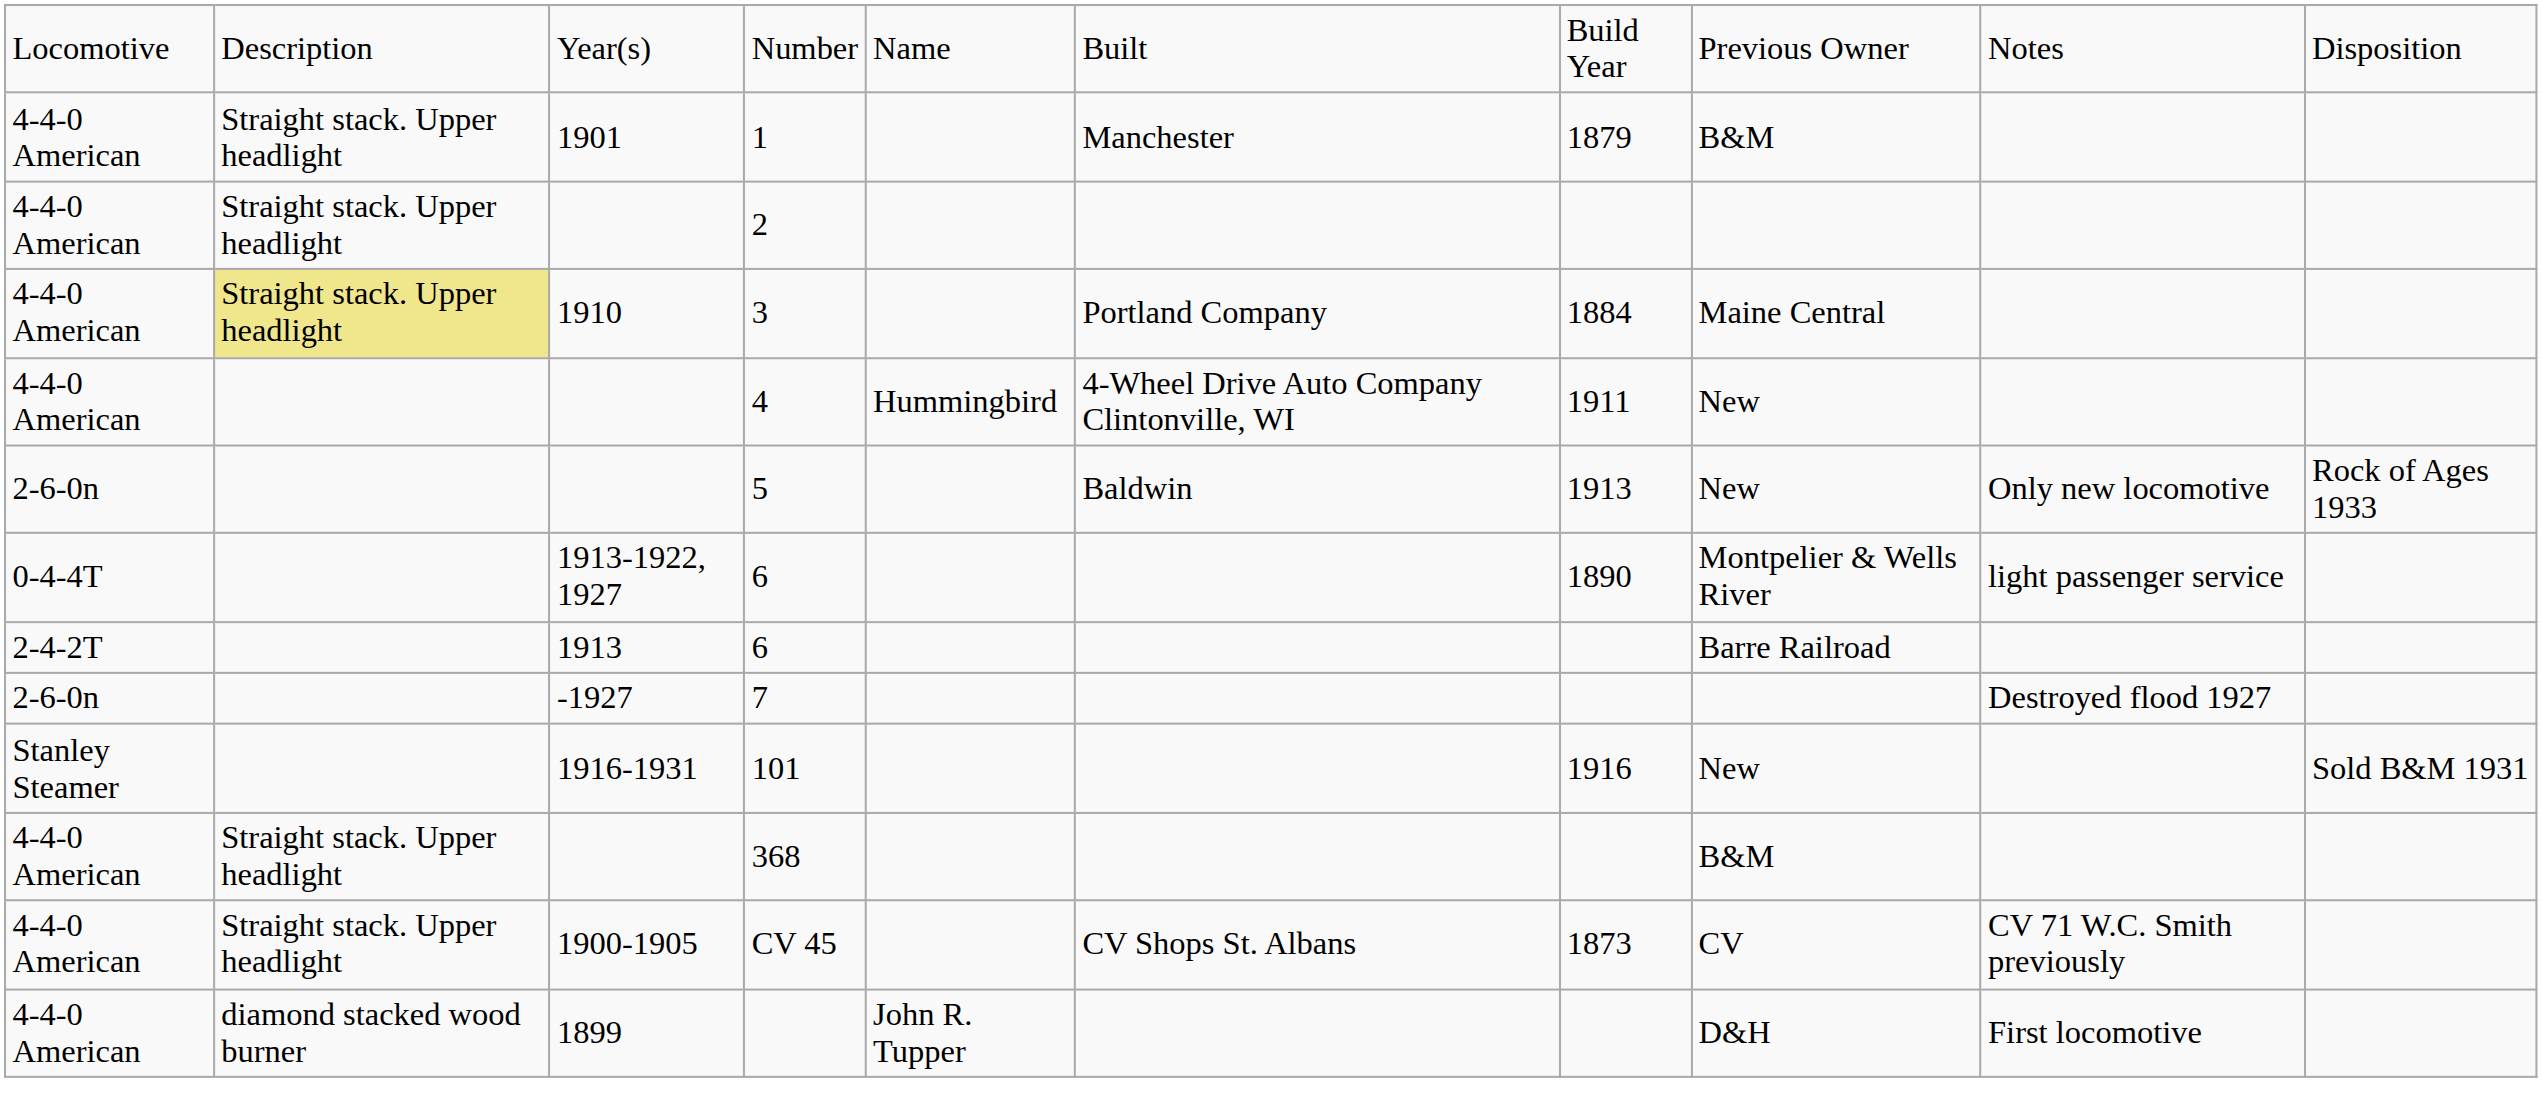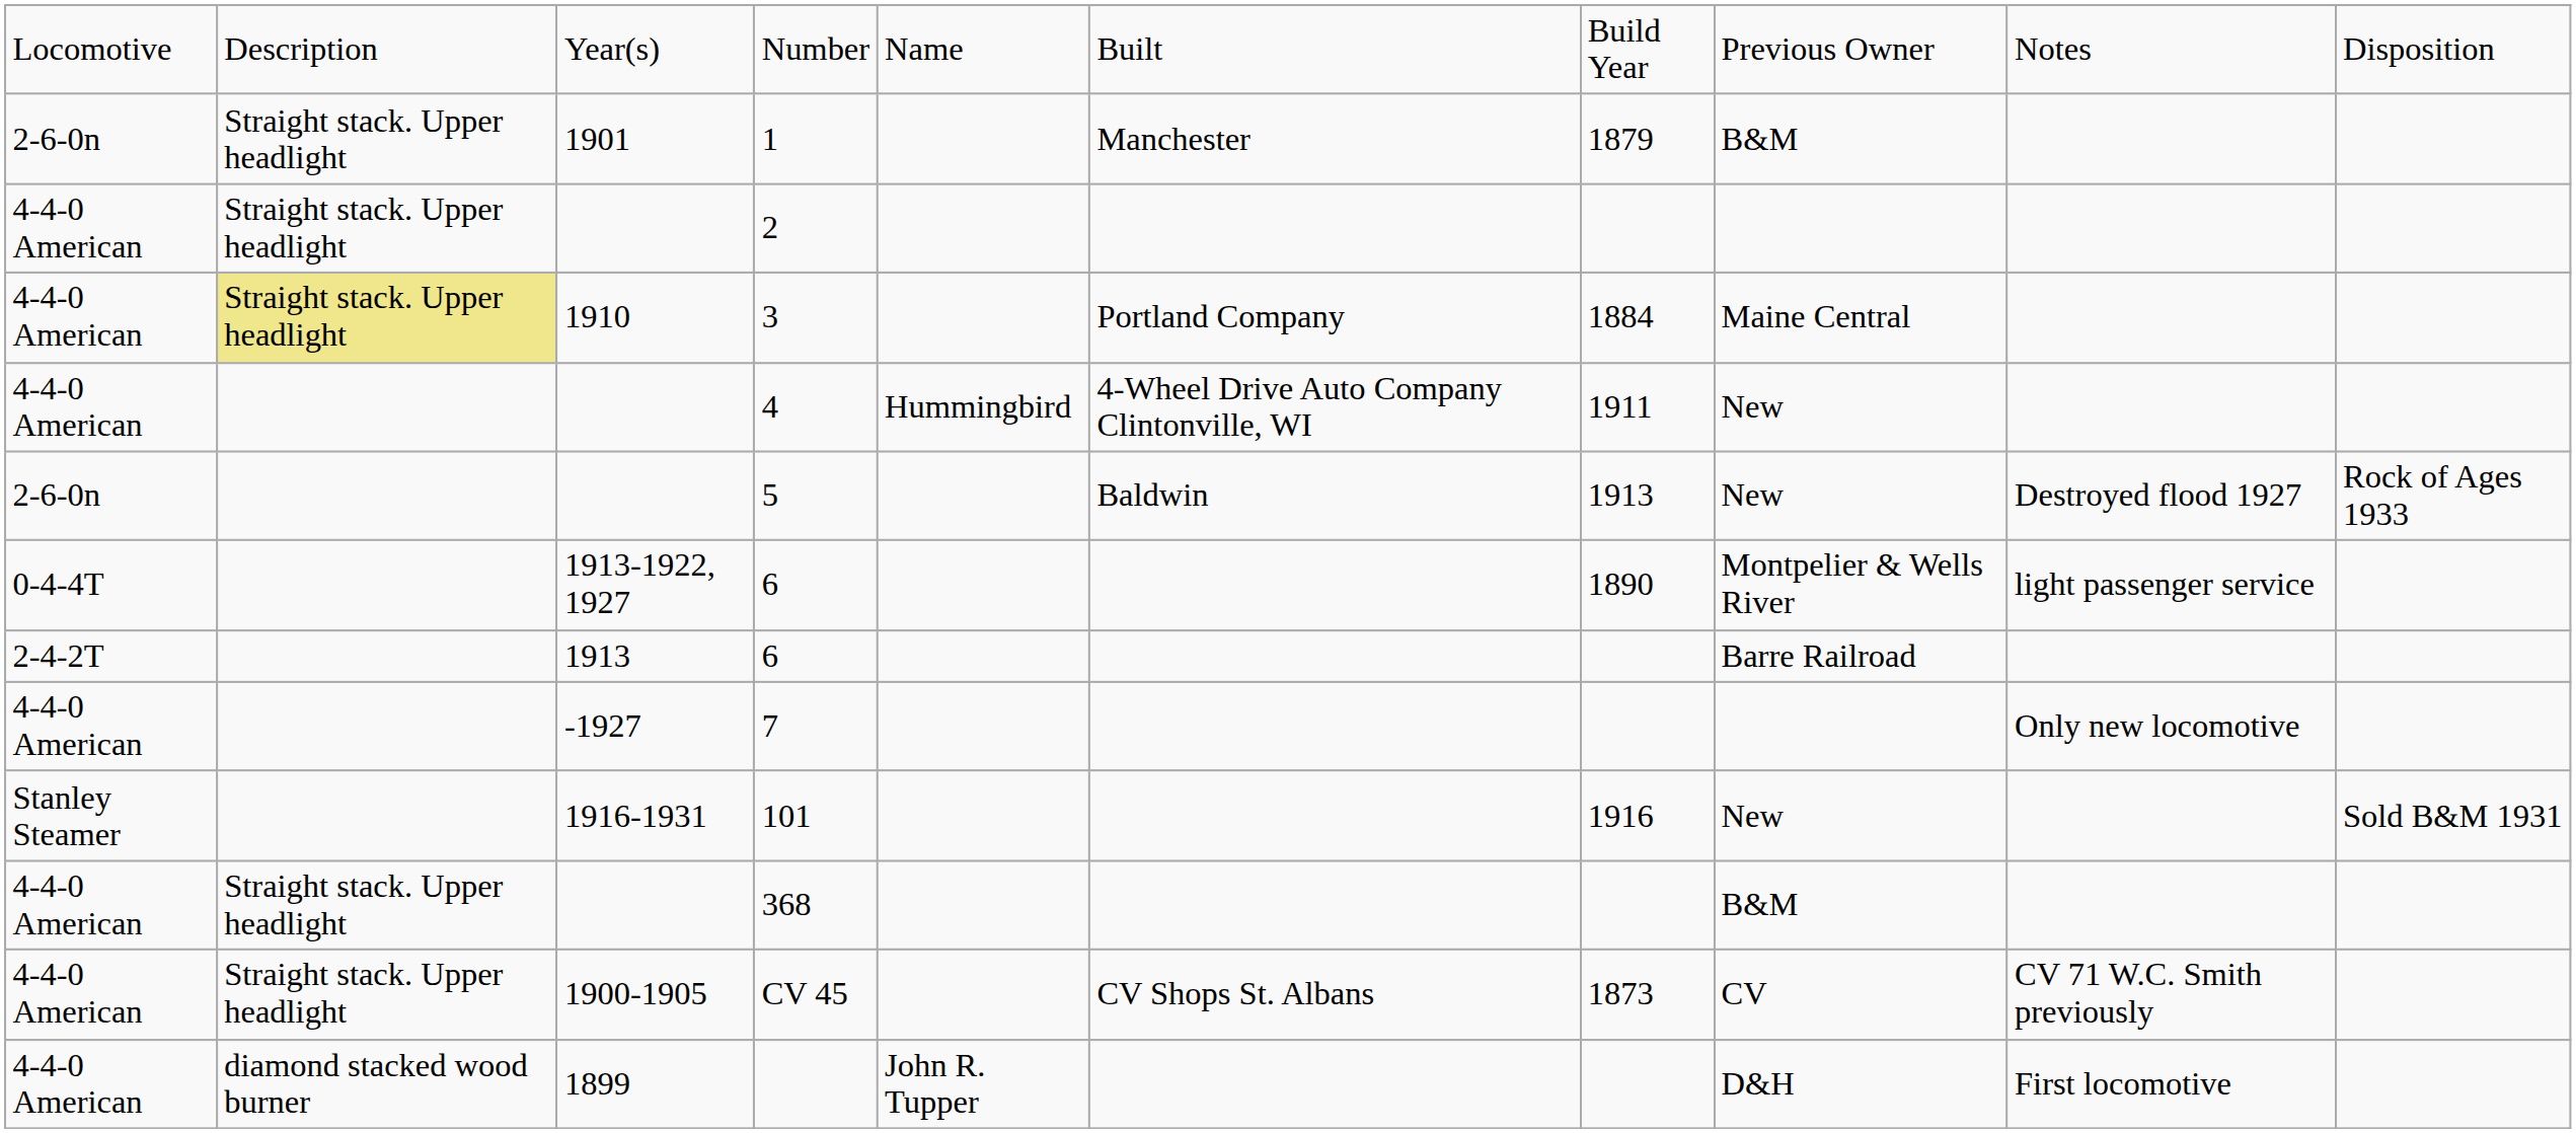 <table class="wikitable">
 <tr>
 <td>Locomotive</td>
 <td>Description</td>
 <td>Year(s)</td>
 <td>Number</td>
 <td>Name</td>
 <td>Built</td>
 <td>Build Year</td>
 <td>Previous Owner</td>
 <td>Notes</td>
 <td>Disposition</td>
 </tr>
 <tr>
-<td>4-4-0 American</td>
+<td>2-6-0n</td>
 <td>Straight stack. Upper headlight</td>
 <td>1901</td>
 <td>1</td>
 <td></td>
 <td>Manchester</td>
 <td>1879</td>
 <td>B&M</td>
 <td></td>
 <td></td>
 </tr>
 <tr>
 <td>4-4-0 American</td>
 <td>Straight stack. Upper headlight</td>
 <td></td>
 <td>2</td>
 <td></td>
 <td></td>
 <td></td>
 <td></td>
 <td></td>
 <td></td>
 </tr>
 <tr>
 <td>4-4-0 American</td>
 <td style="background: khaki;">Straight stack. Upper headlight</td>
 <td>1910</td>
 <td>3</td>
 <td></td>
 <td>Portland Company</td>
 <td>1884</td>
 <td>Maine Central</td>
 <td></td>
 <td></td>
 </tr>
 <tr>
 <td>4-4-0 American</td>
 <td></td>
 <td></td>
 <td>4</td>
 <td>Hummingbird</td>
 <td>4-Wheel Drive Auto Company Clintonville, WI</td>
 <td>1911</td>
 <td>New</td>
 <td></td>
 <td></td>
 </tr>
 <tr>
 <td>2-6-0n</td>
 <td></td>
 <td></td>
 <td>5</td>
 <td></td>
 <td>Baldwin</td>
 <td>1913</td>
 <td>New</td>
-<td>Only new locomotive</td>
+<td>Destroyed flood 1927</td>
 <td>Rock of Ages 1933</td>
 </tr>
 <tr>
 <td>0-4-4T</td>
 <td></td>
 <td>1913-1922, 1927</td>
 <td>6</td>
 <td></td>
 <td></td>
 <td>1890</td>
 <td>Montpelier & Wells River</td>
 <td>light passenger service</td>
 <td></td>
 </tr>
 <tr>
 <td>2-4-2T</td>
 <td></td>
 <td>1913</td>
 <td>6</td>
 <td></td>
 <td></td>
 <td></td>
 <td>Barre Railroad</td>
 <td></td>
 <td></td>
 </tr>
 <tr>
-<td>2-6-0n</td>
+<td>4-4-0 American</td>
 <td></td>
 <td>-1927</td>
 <td>7</td>
 <td></td>
 <td></td>
 <td></td>
 <td></td>
-<td>Destroyed flood 1927</td>
+<td>Only new locomotive</td>
 <td></td>
 </tr>
 <tr>
 <td>Stanley Steamer</td>
 <td></td>
 <td>1916-1931</td>
 <td>101</td>
 <td></td>
 <td></td>
 <td>1916</td>
 <td>New</td>
 <td></td>
 <td>Sold B&M 1931</td>
 </tr>
 <tr>
 <td>4-4-0 American</td>
 <td>Straight stack. Upper headlight</td>
 <td></td>
 <td>368</td>
 <td></td>
 <td></td>
 <td></td>
 <td>B&M</td>
 <td></td>
 <td></td>
 </tr>
 <tr>
 <td>4-4-0 American</td>
 <td>Straight stack. Upper headlight</td>
 <td>1900-1905</td>
 <td>CV 45</td>
 <td></td>
 <td>CV Shops St. Albans</td>
 <td>1873</td>
 <td>CV</td>
 <td>CV 71 W.C. Smith previously</td>
 <td></td>
 </tr>
 <tr>
 <td>4-4-0 American</td>
 <td>diamond stacked wood burner</td>
 <td>1899</td>
 <td></td>
 <td>John R. Tupper</td>
 <td></td>
 <td></td>
 <td>D&H</td>
 <td>First locomotive</td>
 <td></td>
 </tr>
 </table>
